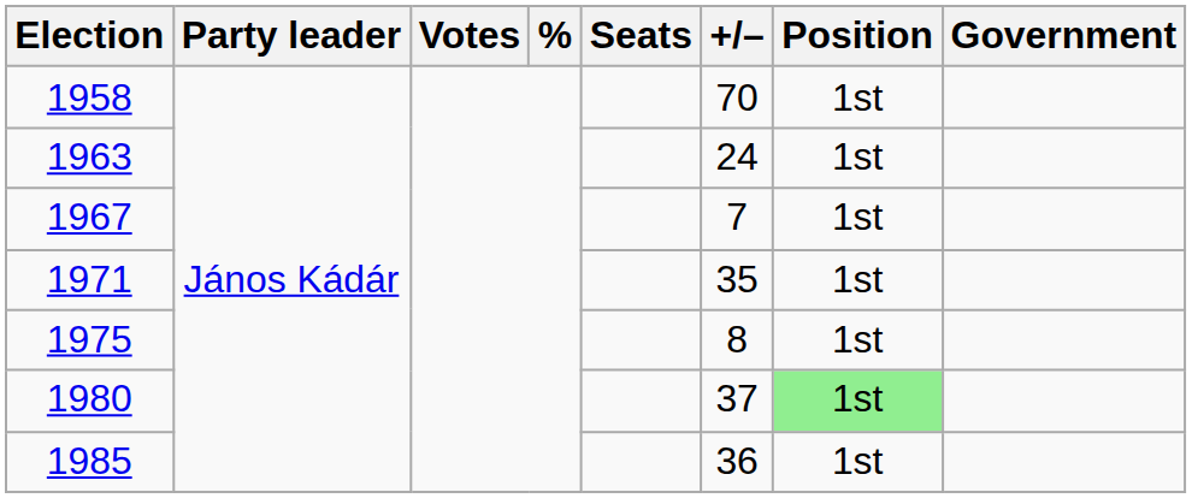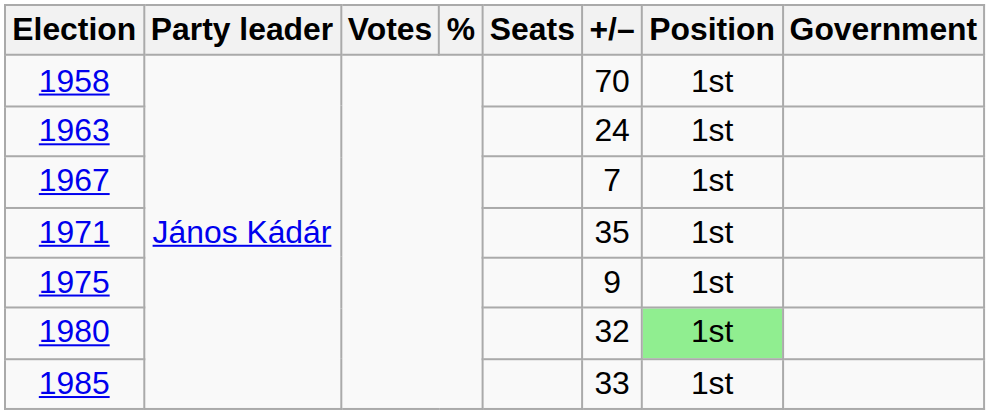 <table class="wikitable" style="text-align:center">
 <tr>
 <th>Election</th>
 <th>Party leader</th>
 <th>Votes</th>
 <th>%</th>
 <th>Seats</th>
 <th>+/–</th>
 <th>Position</th>
 <th>Government</th>
 </tr>
 <tr>
 <td><a href='#'>1958</a></td>
 <td rowspan=7><a href='#'>János Kádár</a></td>
 <td colspan=2 rowspan=7></td>
 <td></td>
 <td> 70</td>
 <td> 1st</td>
 <td></td>
 </tr>
 <tr>
 <td><a href='#'>1963</a></td>
 <td></td>
 <td> 24</td>
 <td> 1st</td>
 <td></td>
 </tr>
 <tr>
 <td><a href='#'>1967</a></td>
 <td></td>
 <td> 7</td>
 <td> 1st</td>
 <td></td>
 </tr>
 <tr>
 <td><a href='#'>1971</a></td>
 <td></td>
 <td> 35</td>
 <td> 1st</td>
 <td></td>
 </tr>
 <tr>
 <td><a href='#'>1975</a></td>
 <td></td>
-<td> 8</td>
+<td> 9</td>
 <td> 1st</td>
 <td></td>
 </tr>
 <tr>
 <td><a href='#'>1980</a></td>
 <td></td>
-<td> 37</td>
+<td> 32</td>
 <td style="background: lightgreen;"> 1st</td>
 <td></td>
 </tr>
 <tr>
 <td><a href='#'>1985</a></td>
 <td></td>
-<td> 36</td>
+<td> 33</td>
 <td> 1st</td>
 <td></td>
 </tr>
 </table>
